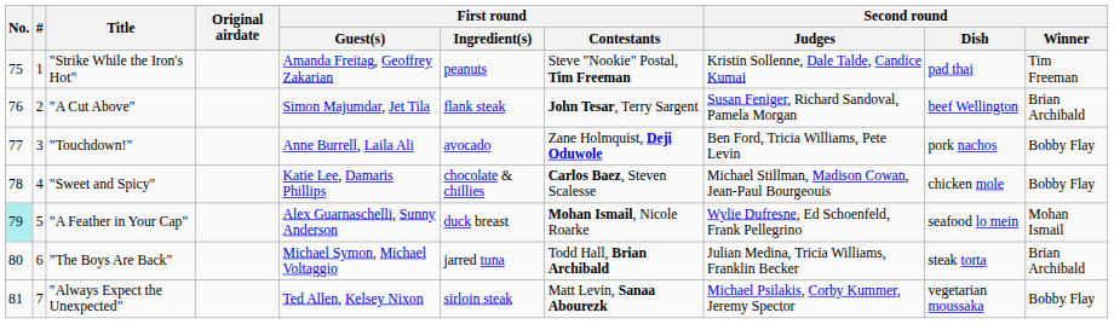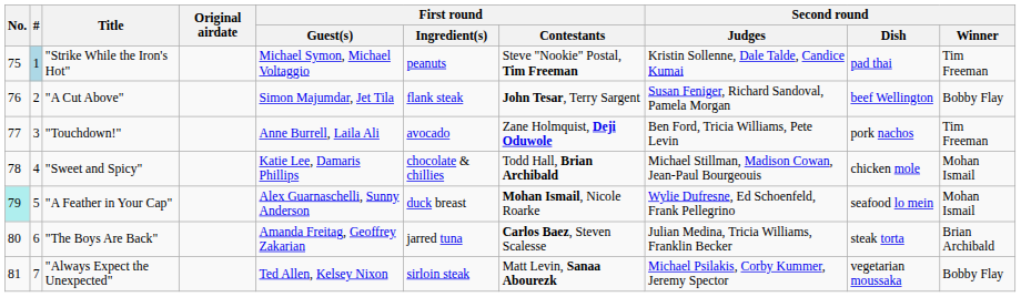 <table class="wikitable">
 <tr>
 <th rowspan="2">No.</th>
 <th rowspan="2">#</th>
 <th rowspan="2">Title</th>
 <th rowspan="2">Original airdate</th>
 <th colspan="3">First round</th>
 <th colspan="3">Second round</th>
 </tr>
 <tr>
 <th>Guest(s)</th>
 <th>Ingredient(s)</th>
 <th>Contestants</th>
 <th>Judges</th>
 <th>Dish</th>
 <th>Winner</th>
 </tr>
 <tr>
 <td>75</td>
-<td>1</td>
+<td style="background: lightblue;">1</td>
 <td>"Strike While the Iron's Hot"</td>
 <td></td>
-<td><a href='#'>Amanda Freitag</a>, <a href='#'>Geoffrey Zakarian</a></td>
+<td><a href='#'>Michael Symon</a>, <a href='#'>Michael Voltaggio</a></td>
 <td><a href='#'>peanuts</a></td>
 <td>Steve "Nookie" Postal, <strong>Tim Freeman</strong></td>
 <td>Kristin Sollenne, <a href='#'>Dale Talde</a>, <a href='#'>Candice Kumai</a></td>
 <td><a href='#'>pad thai</a></td>
 <td>Tim Freeman</td>
 </tr>
 <tr>
 <td>76</td>
 <td>2</td>
 <td>"A Cut Above"</td>
 <td></td>
 <td><a href='#'>Simon Majumdar</a>, <a href='#'>Jet Tila</a></td>
 <td><a href='#'>flank steak</a></td>
 <td><strong>John Tesar</strong>, Terry Sargent</td>
 <td><a href='#'>Susan Feniger</a>, Richard Sandoval, Pamela Morgan</td>
 <td><a href='#'>beef Wellington</a></td>
-<td>Brian Archibald</td>
+<td>Bobby Flay</td>
 </tr>
 <tr>
 <td>77</td>
 <td>3</td>
 <td>"Touchdown!"</td>
 <td></td>
 <td><a href='#'>Anne Burrell</a>, <a href='#'>Laila Ali</a></td>
 <td><a href='#'>avocado</a></td>
 <td>Zane Holmquist, <strong><a href='#'>Deji Oduwole</a></strong></td>
 <td>Ben Ford, Tricia Williams, Pete Levin</td>
 <td>pork <a href='#'>nachos</a></td>
-<td>Bobby Flay</td>
+<td>Tim Freeman</td>
 </tr>
 <tr>
 <td>78</td>
 <td>4</td>
 <td>"Sweet and Spicy"</td>
 <td></td>
 <td><a href='#'>Katie Lee</a>, <a href='#'>Damaris Phillips</a></td>
 <td><a href='#'>chocolate</a> & <a href='#'>chillies</a></td>
-<td><strong>Carlos Baez</strong>, Steven Scalesse</td>
+<td>Todd Hall, <strong>Brian Archibald</strong></td>
 <td>Michael Stillman, <a href='#'>Madison Cowan</a>, Jean-Paul Bourgeouis</td>
 <td>chicken <a href='#'>mole</a></td>
-<td>Bobby Flay</td>
+<td>Mohan Ismail</td>
 </tr>
 <tr>
 <td style="background: paleturquoise;">79</td>
 <td>5</td>
 <td>"A Feather in Your Cap"</td>
 <td></td>
 <td><a href='#'>Alex Guarnaschelli</a>, <a href='#'>Sunny Anderson</a></td>
 <td><a href='#'>duck</a> breast</td>
 <td><strong>Mohan Ismail</strong>, Nicole Roarke</td>
 <td><a href='#'>Wylie Dufresne</a>, Ed Schoenfeld, Frank Pellegrino</td>
 <td>seafood <a href='#'>lo mein</a></td>
 <td>Mohan Ismail</td>
 </tr>
 <tr>
 <td>80</td>
 <td>6</td>
 <td>"The Boys Are Back"</td>
 <td></td>
-<td><a href='#'>Michael Symon</a>, <a href='#'>Michael Voltaggio</a></td>
+<td><a href='#'>Amanda Freitag</a>, <a href='#'>Geoffrey Zakarian</a></td>
 <td>jarred <a href='#'>tuna</a></td>
-<td>Todd Hall, <strong>Brian Archibald</strong></td>
+<td><strong>Carlos Baez</strong>, Steven Scalesse</td>
 <td>Julian Medina, Tricia Williams, Franklin Becker</td>
 <td>steak <a href='#'>torta</a></td>
 <td>Brian Archibald</td>
 </tr>
 <tr>
 <td>81</td>
 <td>7</td>
 <td>"Always Expect the Unexpected"</td>
 <td></td>
 <td><a href='#'>Ted Allen</a>, <a href='#'>Kelsey Nixon</a></td>
 <td><a href='#'>sirloin steak</a></td>
 <td>Matt Levin, <strong>Sanaa Abourezk</strong></td>
 <td><a href='#'>Michael Psilakis</a>, <a href='#'>Corby Kummer</a>, Jeremy Spector</td>
 <td>vegetarian <a href='#'>moussaka</a></td>
 <td>Bobby Flay</td>
 </tr>
 </table>
